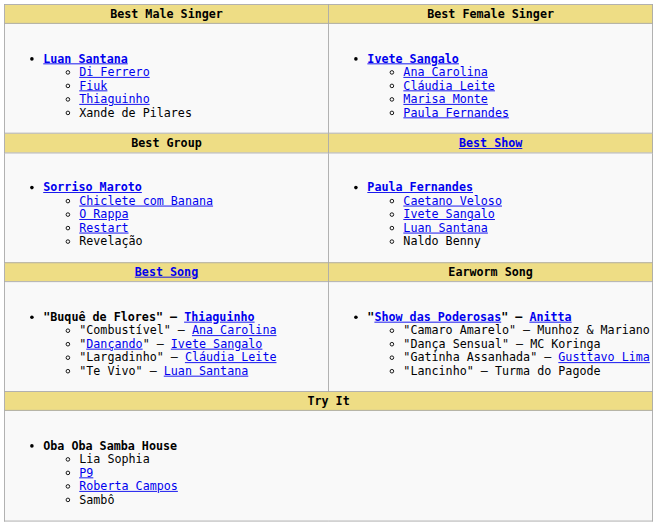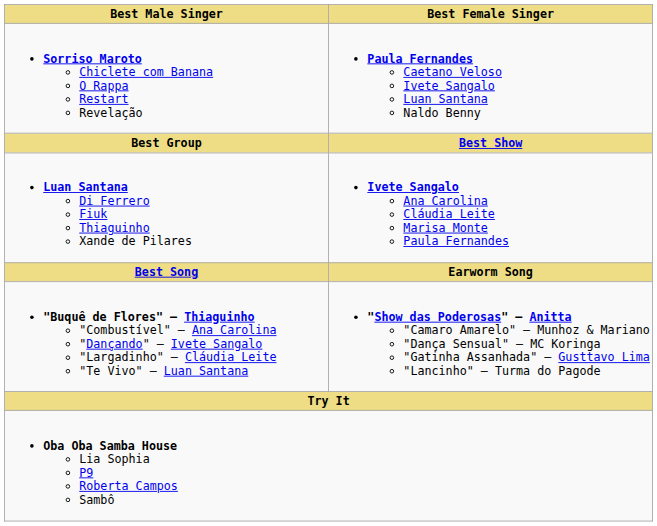 <table class="wikitable" style="width=">
 <tr>
 <th scope="col" width="50%" style="background:#EEDD85;">Best Male Singer</th>
 <th scope="col" width="50%" style="background:#EEDD85;">Best Female Singer</th>
 </tr>
 <tr>
-<td style="vertical-align:top"><br><ul><li><strong><a href='#'>Luan Santana</a></strong><ul><li><a href='#'>Di Ferrero</a></li><li><a href='#'>Fiuk</a></li><li><a href='#'>Thiaguinho</a></li><li>Xande de Pilares</li></ul></li></ul></td>
-<td style="vertical-align:top"><br><ul><li><strong><a href='#'>Ivete Sangalo</a></strong><ul><li><a href='#'>Ana Carolina</a></li><li><a href='#'>Cláudia Leite</a></li><li><a href='#'>Marisa Monte</a></li><li><a href='#'>Paula Fernandes</a></li></ul></li></ul></td>
+<td style="vertical-align:top"><br><ul><li><strong><a href='#'>Sorriso Maroto</a></strong><ul><li><a href='#'>Chiclete com Banana</a></li><li><a href='#'>O Rappa</a></li><li><a href='#'>Restart</a></li><li>Revelação</li></ul></li></ul></td>
+<td style="vertical-align:top"><br><ul><li><strong><a href='#'>Paula Fernandes</a></strong><ul><li><a href='#'>Caetano Veloso</a></li><li><a href='#'>Ivete Sangalo</a></li><li><a href='#'>Luan Santana</a></li><li>Naldo Benny</li></ul></li></ul></td>
 </tr>
 <tr>
 <th scope="col" width="50%" style="background:#EEDD85;">Best Group</th>
 <th scope="col" width="50%" style="background:#EEDD85;"><a href='#'>Best Show</a></th>
 </tr>
 <tr>
-<td style="vertical-align:top"><br><ul><li><strong><a href='#'>Sorriso Maroto</a></strong><ul><li><a href='#'>Chiclete com Banana</a></li><li><a href='#'>O Rappa</a></li><li><a href='#'>Restart</a></li><li>Revelação</li></ul></li></ul></td>
-<td style="vertical-align:top"><br><ul><li><strong><a href='#'>Paula Fernandes</a></strong><ul><li><a href='#'>Caetano Veloso</a></li><li><a href='#'>Ivete Sangalo</a></li><li><a href='#'>Luan Santana</a></li><li>Naldo Benny</li></ul></li></ul></td>
+<td style="vertical-align:top"><br><ul><li><strong><a href='#'>Luan Santana</a></strong><ul><li><a href='#'>Di Ferrero</a></li><li><a href='#'>Fiuk</a></li><li><a href='#'>Thiaguinho</a></li><li>Xande de Pilares</li></ul></li></ul></td>
+<td style="vertical-align:top"><br><ul><li><strong><a href='#'>Ivete Sangalo</a></strong><ul><li><a href='#'>Ana Carolina</a></li><li><a href='#'>Cláudia Leite</a></li><li><a href='#'>Marisa Monte</a></li><li><a href='#'>Paula Fernandes</a></li></ul></li></ul></td>
 </tr>
 <tr>
 <th scope="col" width="50%" style="background:#EEDD85;"><a href='#'>Best Song</a></th>
 <th scope="col" width="50%" style="background:#EEDD85;">Earworm Song</th>
 </tr>
 <tr>
 <td style="vertical-align:top"><br><ul><li><strong>"Buquê de Flores" – <a href='#'>Thiaguinho</a></strong><ul><li>"Combustível" – <a href='#'>Ana Carolina</a></li><li>"<a href='#'>Dançando</a>" – <a href='#'>Ivete Sangalo</a></li><li>"Largadinho" – <a href='#'>Cláudia Leite</a></li><li>"Te Vivo" – <a href='#'>Luan Santana</a></li></ul></li></ul></td>
 <td style="vertical-align:top"><br><ul><li><strong>"<a href='#'>Show das Poderosas</a>" – <a href='#'>Anitta</a></strong><ul><li>"Camaro Amarelo" – Munhoz & Mariano</li><li>"Dança Sensual" – MC Koringa</li><li>"Gatinha Assanhada" – <a href='#'>Gusttavo Lima</a></li><li>"Lancinho" – Turma do Pagode</li></ul></li></ul></td>
 </tr>
 <tr>
 <th colspan="2" scope="col" width="50%" style="background:#EEDD85;">Try It</th>
 </tr>
 <tr>
 <td colspan="2" style="vertical-align:top"><br><ul><li><strong>Oba Oba Samba House</strong><ul><li>Lia Sophia</li><li><a href='#'>P9</a></li><li><a href='#'>Roberta Campos</a></li><li>Sambô</li></ul></li></ul></td>
 </tr>
 </table>
